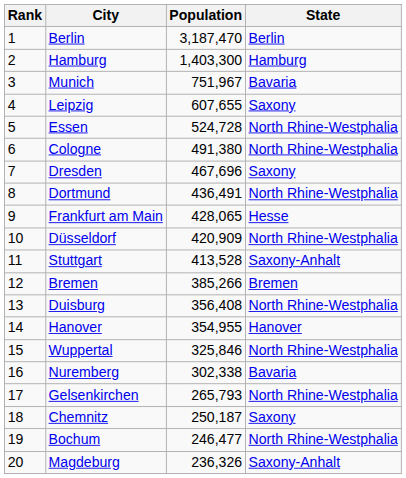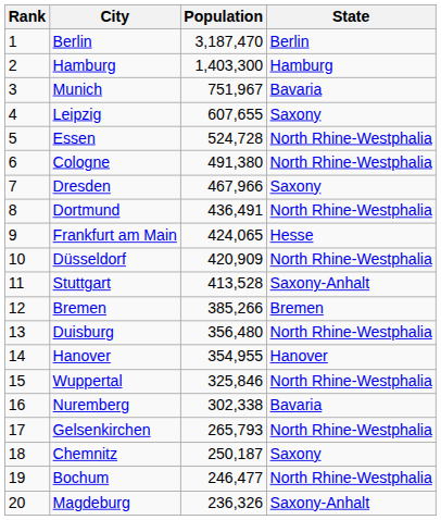 <table class="wikitable sortable zebra">
 <tr>
 <th>Rank</th>
 <th>City</th>
 <th>Population</th>
 <th>State</th>
 </tr>
 <tr>
 <td>1</td>
 <td><a href='#'>Berlin</a></td>
 <td align="right">3,187,470</td>
 <td><a href='#'>Berlin</a></td>
 </tr>
 <tr>
 <td>2</td>
 <td><a href='#'>Hamburg</a></td>
 <td align="right">1,403,300</td>
 <td><a href='#'>Hamburg</a></td>
 </tr>
 <tr>
 <td>3</td>
 <td><a href='#'>Munich</a></td>
 <td align="right">751,967</td>
 <td><a href='#'>Bavaria</a></td>
 </tr>
 <tr>
 <td>4</td>
 <td><a href='#'>Leipzig</a></td>
 <td align="right">607,655</td>
 <td><a href='#'>Saxony</a></td>
 </tr>
 <tr>
 <td>5</td>
 <td><a href='#'>Essen</a></td>
 <td align="right">524,728</td>
 <td><a href='#'>North Rhine-Westphalia</a></td>
 </tr>
 <tr>
 <td>6</td>
 <td><a href='#'>Cologne</a></td>
 <td align="right">491,380</td>
 <td><a href='#'>North Rhine-Westphalia</a></td>
 </tr>
 <tr>
 <td>7</td>
 <td><a href='#'>Dresden</a></td>
-<td align="right">467,696</td>
+<td align="right">467,966</td>
 <td><a href='#'>Saxony</a></td>
 </tr>
 <tr>
 <td>8</td>
 <td><a href='#'>Dortmund</a></td>
 <td align="right">436,491</td>
 <td><a href='#'>North Rhine-Westphalia</a></td>
 </tr>
 <tr>
 <td>9</td>
 <td><a href='#'>Frankfurt am Main</a></td>
-<td align="right">428,065</td>
+<td align="right">424,065</td>
 <td><a href='#'>Hesse</a></td>
 </tr>
 <tr>
 <td>10</td>
 <td><a href='#'>Düsseldorf</a></td>
 <td align="right">420,909</td>
 <td><a href='#'>North Rhine-Westphalia</a></td>
 </tr>
 <tr>
 <td>11</td>
 <td><a href='#'>Stuttgart</a></td>
 <td align="right">413,528</td>
 <td><a href='#'>Saxony-Anhalt</a></td>
 </tr>
 <tr>
 <td>12</td>
 <td><a href='#'>Bremen</a></td>
 <td align="right">385,266</td>
 <td><a href='#'>Bremen</a></td>
 </tr>
 <tr>
 <td>13</td>
 <td><a href='#'>Duisburg</a></td>
-<td align="right">356,408</td>
+<td align="right">356,480</td>
 <td><a href='#'>North Rhine-Westphalia</a></td>
 </tr>
 <tr>
 <td>14</td>
 <td><a href='#'>Hanover</a></td>
 <td align="right">354,955</td>
 <td><a href='#'>Hanover</a></td>
 </tr>
 <tr>
 <td>15</td>
 <td><a href='#'>Wuppertal</a></td>
 <td align="right">325,846</td>
 <td><a href='#'>North Rhine-Westphalia</a></td>
 </tr>
 <tr>
 <td>16</td>
 <td><a href='#'>Nuremberg</a></td>
 <td align="right">302,338</td>
 <td><a href='#'>Bavaria</a></td>
 </tr>
 <tr>
 <td>17</td>
 <td><a href='#'>Gelsenkirchen</a></td>
 <td align="right">265,793</td>
 <td><a href='#'>North Rhine-Westphalia</a></td>
 </tr>
 <tr>
 <td>18</td>
 <td><a href='#'>Chemnitz</a></td>
 <td align="right">250,187</td>
 <td><a href='#'>Saxony</a></td>
 </tr>
 <tr>
 <td>19</td>
 <td><a href='#'>Bochum</a></td>
 <td align="right">246,477</td>
 <td><a href='#'>North Rhine-Westphalia</a></td>
 </tr>
 <tr>
 <td>20</td>
 <td><a href='#'>Magdeburg</a></td>
 <td align="right">236,326</td>
 <td><a href='#'>Saxony-Anhalt</a></td>
 </tr>
 </table>
